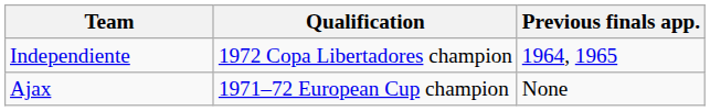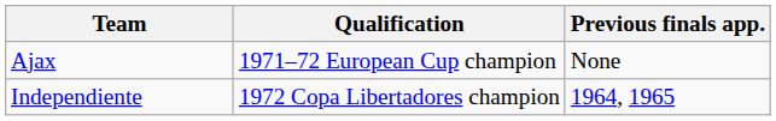 <table class="wikitable">
 <tr>
 <th width=150px>Team</th>
 <th>Qualification</th>
 <th>Previous finals app.</th>
 </tr>
 <tr>
+<td> <a href='#'>Ajax</a></td>
+<td><a href='#'>1971–72 European Cup</a> champion</td>
+<td>None</td>
+</tr>
+<tr>
 <td> <a href='#'>Independiente</a></td>
 <td><a href='#'>1972 Copa Libertadores</a> champion</td>
 <td><a href='#'>1964</a>, <a href='#'>1965</a></td>
 </tr>
-<tr>
-<td> <a href='#'>Ajax</a></td>
-<td><a href='#'>1971–72 European Cup</a> champion</td>
-<td>None</td>
-</tr>
 </table>
